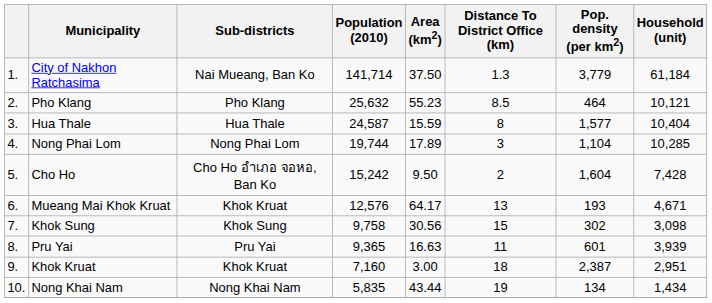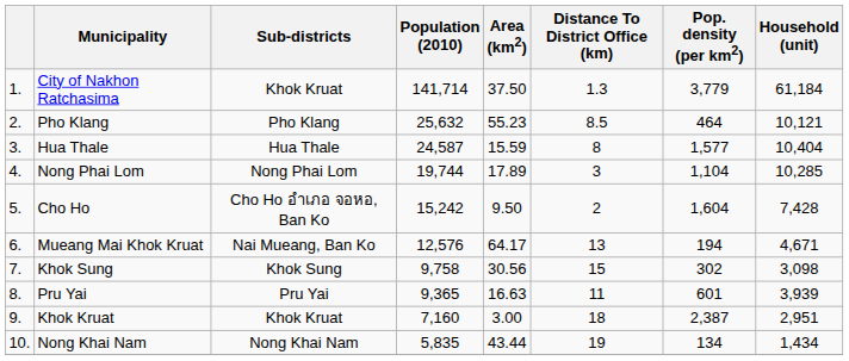 <table class="wikitable sortable">
 <tr>
 <th></th>
 <th>Municipality</th>
 <th>Sub-districts</th>
 <th>Population<br>(2010)</th>
 <th>Area<br>(km<sup>2</sup>)</th>
 <th>Distance To <br>District Office (km)</th>
 <th>Pop. density<br> (per km<sup>2</sup>)</th>
 <th>Household<br>(unit)</th>
 </tr>
 <tr>
 <td>1.</td>
 <td><a href='#'>City of Nakhon Ratchasima</a></td>
-<td align=center>Nai Mueang, Ban Ko</td>
+<td align=center>Khok Kruat</td>
 <td align = center>141,714</td>
 <td align = center>37.50</td>
 <td align = center>1.3</td>
 <td align = center>3,779</td>
 <td align = center>61,184</td>
 </tr>
 <tr>
 <td>2.</td>
 <td>Pho Klang</td>
 <td align=center>Pho Klang</td>
 <td align = center>25,632</td>
 <td align = center>55.23</td>
 <td align = center>8.5</td>
 <td align = center>464</td>
 <td align = center>10,121</td>
 </tr>
 <tr>
 <td>3.</td>
 <td>Hua Thale</td>
 <td align=center>Hua Thale</td>
 <td align = center>24,587</td>
 <td align = center>15.59</td>
 <td align = center>8</td>
 <td align = center>1,577</td>
 <td align = center>10,404</td>
 </tr>
 <tr>
 <td>4.</td>
 <td>Nong Phai Lom</td>
 <td align=center>Nong Phai Lom</td>
 <td align = center>19,744</td>
 <td align = center>17.89</td>
 <td align = center>3</td>
 <td align = center>1,104</td>
 <td align = center>10,285</td>
 </tr>
 <tr>
 <td>5.</td>
 <td>Cho Ho</td>
 <td align=center>Cho Ho อำเภอ จอหอ, Ban Ko</td>
 <td align = center>15,242</td>
 <td align = center>9.50</td>
 <td align = center>2</td>
 <td align = center>1,604</td>
 <td align = center>7,428</td>
 </tr>
 <tr>
 <td>6.</td>
 <td>Mueang Mai Khok Kruat</td>
-<td align=center>Khok Kruat</td>
+<td align=center>Nai Mueang, Ban Ko</td>
 <td align = center>12,576</td>
 <td align = center>64.17</td>
 <td align = center>13</td>
-<td align = center>193</td>
+<td align = center>194</td>
 <td align = center>4,671</td>
 </tr>
 <tr>
 <td>7.</td>
 <td>Khok Sung</td>
 <td align=center>Khok Sung</td>
 <td align = center>9,758</td>
 <td align = center>30.56</td>
 <td align = center>15</td>
 <td align = center>302</td>
 <td align = center>3,098</td>
 </tr>
 <tr>
 <td>8.</td>
 <td>Pru Yai</td>
 <td align=center>Pru Yai</td>
 <td align = center>9,365</td>
 <td align = center>16.63</td>
 <td align = center>11</td>
 <td align = center>601</td>
 <td align = center>3,939</td>
 </tr>
 <tr>
 <td>9.</td>
 <td>Khok Kruat</td>
 <td align=center>Khok Kruat</td>
 <td align = center>7,160</td>
 <td align = center>3.00</td>
 <td align = center>18</td>
 <td align = center>2,387</td>
 <td align = center>2,951</td>
 </tr>
 <tr>
 <td>10.</td>
 <td>Nong Khai Nam</td>
 <td align=center>Nong Khai Nam</td>
 <td align=center>5,835</td>
 <td align=center>43.44</td>
 <td align=center>19</td>
 <td align=center>134</td>
 <td align=center>1,434</td>
 </tr>
 <tr>
 </tr>
 </table>
